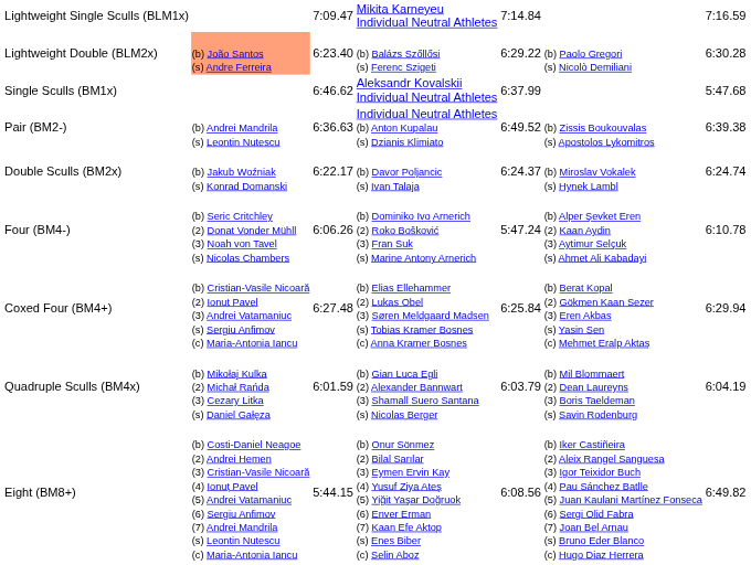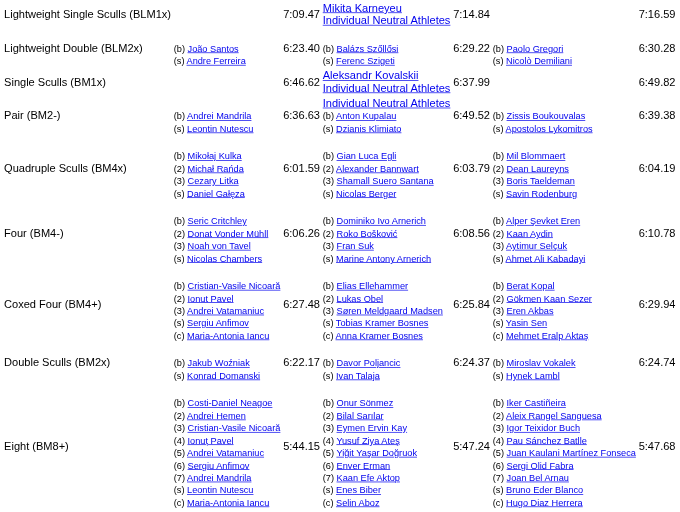 <table>
 <tr>
 <td>Lightweight Single Sculls (BLM1x)</td>
 <td></td>
 <td>7:09.47</td>
 <td><a href='#'>Mikita Karneyeu</a><br><a href='#'>Individual Neutral Athletes</a></td>
 <td>7:14.84</td>
 <td></td>
 <td>7:16.59</td>
 </tr>
 <tr>
 <td>Lightweight Double (BLM2x)</td>
-<td style="background: lightsalmon;"><br><small>(b) <a href='#'>João Santos</a><br>(s) <a href='#'>Andre Ferreira</a></small></td>
+<td><br><small>(b) <a href='#'>João Santos</a><br>(s) <a href='#'>Andre Ferreira</a></small></td>
 <td>6:23.40</td>
 <td><br><small>(b) <a href='#'>Balázs Szőllősi</a><br>(s) <a href='#'>Ferenc Szigeti</a></small></td>
 <td>6:29.22</td>
 <td><br><small>(b) <a href='#'>Paolo Gregori</a><br>(s) <a href='#'>Nicolò Demiliani</a></small></td>
 <td>6:30.28</td>
 </tr>
 <tr>
 <td>Single Sculls (BM1x)</td>
 <td></td>
 <td>6:46.62</td>
 <td><a href='#'>Aleksandr Kovalskii</a><br><a href='#'>Individual Neutral Athletes</a></td>
 <td>6:37.99</td>
 <td></td>
-<td>5:47.68</td>
+<td>6:49.82</td>
 </tr>
 <tr>
 <td>Pair (BM2-)</td>
 <td><br><small>(b) <a href='#'>Andrei Mandrila</a><br>(s) <a href='#'>Leontin Nutescu</a></small></td>
 <td>6:36.63</td>
 <td><a href='#'>Individual Neutral Athletes</a><br><small>(b) <a href='#'>Anton Kupalau</a><br>(s) <a href='#'>Dzianis Klimiato</a></small></td>
 <td>6:49.52</td>
 <td><br><small>(b) <a href='#'>Zissis Boukouvalas</a><br>(s) <a href='#'>Apostolos Lykomitros</a></small></td>
 <td>6:39.38</td>
 </tr>
 <tr>
-<td>Double Sculls (BM2x)</td>
-<td><br><small>(b) <a href='#'>Jakub Woźniak</a><br>(s) <a href='#'>Konrad Domanski</a></small></td>
-<td>6:22.17</td>
-<td><br><small>(b) <a href='#'>Davor Poljancic</a><br>(s) <a href='#'>Ivan Talaja</a></small></td>
-<td>6:24.37</td>
-<td><br><small>(b) <a href='#'>Miroslav Vokalek</a><br>(s) <a href='#'>Hynek Lambl</a></small></td>
-<td>6:24.74</td>
+<td>Quadruple Sculls (BM4x)</td>
+<td><br><small>(b) <a href='#'>Mikołaj Kulka</a><br>(2) <a href='#'>Michał Rańda</a><br>(3) <a href='#'>Cezary Litka</a><br>(s) <a href='#'>Daniel Gałęza</a></small></td>
+<td>6:01.59</td>
+<td><br><small>(b) <a href='#'>Gian Luca Egli</a><br>(2) <a href='#'>Alexander Bannwart</a><br>(3) <a href='#'>Shamall Suero Santana</a><br>(s) <a href='#'>Nicolas Berger</a></small></td>
+<td>6:03.79</td>
+<td><br><small>(b) <a href='#'>Mil Blommaert</a><br>(2) <a href='#'>Dean Laureyns</a><br>(3) <a href='#'>Boris Taeldeman</a><br>(s) <a href='#'>Savin Rodenburg</a></small></td>
+<td>6:04.19</td>
 </tr>
 <tr>
 <td>Four (BM4-)</td>
 <td><br><small>(b) <a href='#'>Seric Critchley</a><br>(2) <a href='#'>Donat Vonder Mühll</a><br>(3) <a href='#'>Noah von Tavel</a><br>(s) <a href='#'>Nicolas Chambers</a></small></td>
 <td>6:06.26</td>
 <td><br><small>(b) <a href='#'>Dominiko Ivo Arnerich</a><br>(2) <a href='#'>Roko Bošković</a><br>(3) <a href='#'>Fran Suk</a><br>(s) <a href='#'>Marine Antony Arnerich</a></small></td>
-<td>5:47.24</td>
+<td>6:08.56</td>
 <td><br><small>(b) <a href='#'>Alper Şevket Eren</a><br>(2) <a href='#'>Kaan Aydin</a><br>(3) <a href='#'>Aytimur Selçuk</a><br>(s) <a href='#'>Ahmet Ali Kabadayi</a></small></td>
 <td>6:10.78</td>
 </tr>
 <tr>
 <td>Coxed Four (BM4+)</td>
 <td><br><small>(b) <a href='#'>Cristian-Vasile Nicoară</a><br>(2) <a href='#'>Ionut Pavel</a><br>(3) <a href='#'>Andrei Vatamaniuc</a><br>(s) <a href='#'>Sergiu Anfimov</a><br>(c) <a href='#'>Maria-Antonia Iancu</a></small></td>
 <td>6:27.48</td>
 <td><br><small>(b) <a href='#'>Elias Ellehammer</a><br>(2) <a href='#'>Lukas Obel</a><br>(3) <a href='#'>Søren Meldgaard Madsen</a><br>(s) <a href='#'>Tobias Kramer Bosnes</a><br>(c) <a href='#'>Anna Kramer Bosnes</a></small></td>
 <td>6:25.84</td>
 <td><br><small>(b) <a href='#'>Berat Kopal</a><br>(2) <a href='#'>Gökmen Kaan Sezer</a><br>(3) <a href='#'>Eren Akbas</a><br>(s) <a href='#'>Yasin Sen</a><br>(c) <a href='#'>Mehmet Eralp Aktaş</a></small></td>
 <td>6:29.94</td>
 </tr>
 <tr>
-<td>Quadruple Sculls (BM4x)</td>
-<td><br><small>(b) <a href='#'>Mikołaj Kulka</a><br>(2) <a href='#'>Michał Rańda</a><br>(3) <a href='#'>Cezary Litka</a><br>(s) <a href='#'>Daniel Gałęza</a></small></td>
-<td>6:01.59</td>
-<td><br><small>(b) <a href='#'>Gian Luca Egli</a><br>(2) <a href='#'>Alexander Bannwart</a><br>(3) <a href='#'>Shamall Suero Santana</a><br>(s) <a href='#'>Nicolas Berger</a></small></td>
-<td>6:03.79</td>
-<td><br><small>(b) <a href='#'>Mil Blommaert</a><br>(2) <a href='#'>Dean Laureyns</a><br>(3) <a href='#'>Boris Taeldeman</a><br>(s) <a href='#'>Savin Rodenburg</a></small></td>
-<td>6:04.19</td>
+<td>Double Sculls (BM2x)</td>
+<td><br><small>(b) <a href='#'>Jakub Woźniak</a><br>(s) <a href='#'>Konrad Domanski</a></small></td>
+<td>6:22.17</td>
+<td><br><small>(b) <a href='#'>Davor Poljancic</a><br>(s) <a href='#'>Ivan Talaja</a></small></td>
+<td>6:24.37</td>
+<td><br><small>(b) <a href='#'>Miroslav Vokalek</a><br>(s) <a href='#'>Hynek Lambl</a></small></td>
+<td>6:24.74</td>
 </tr>
 <tr>
 <td>Eight (BM8+)</td>
 <td><br><small>(b) <a href='#'>Costi-Daniel Neagoe</a><br>(2) <a href='#'>Andrei Hemen</a><br>(3) <a href='#'>Cristian-Vasile Nicoară</a><br>(4) <a href='#'>Ionuț Pavel</a><br>(5) <a href='#'>Andrei Vatamaniuc</a><br>(6) <a href='#'>Sergiu Anfimov</a><br>(7) <a href='#'>Andrei Mandrila</a><br>(s) <a href='#'>Leontin Nutescu</a><br> (c) <a href='#'>Maria-Antonia Iancu</a></small></td>
 <td>5:44.15</td>
 <td><br><small>(b) <a href='#'>Onur Sönmez</a><br>(2) <a href='#'>Bilal Sarılar</a><br>(3) <a href='#'>Eymen Ervin Kay</a><br>(4) <a href='#'>Yusuf Ziya Ateş</a><br>(5) <a href='#'>Yiğit Yaşar Doğruok</a><br>(6) <a href='#'>Enver Erman</a><br>(7) <a href='#'>Kaan Efe Aktop</a><br>(s) <a href='#'>Enes Biber</a><br> (c) <a href='#'>Selin Aboz</a></small></td>
-<td>6:08.56</td>
+<td>5:47.24</td>
 <td><br><small>(b) <a href='#'>Iker Castiñeira</a><br>(2) <a href='#'>Aleix Rangel Sanguesa</a><br>(3) <a href='#'>Igor Teixidor Buch</a><br>(4) <a href='#'>Pau Sánchez Batlle</a><br>(5) <a href='#'>Juan Kaulani Martínez Fonseca</a><br>(6) <a href='#'>Sergi Olid Fabra</a><br>(7) <a href='#'>Joan Bel Arnau</a><br>(s) <a href='#'>Bruno Eder Blanco</a><br> (c) <a href='#'>Hugo Diaz Herrera</a></small></td>
-<td>6:49.82</td>
+<td>5:47.68</td>
 </tr>
 </table>
